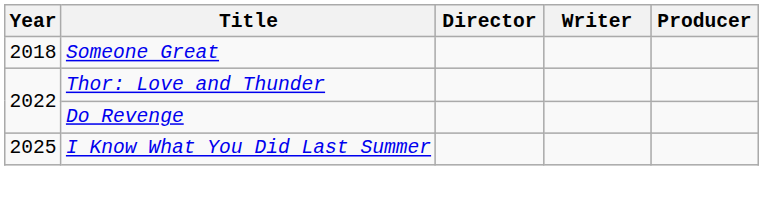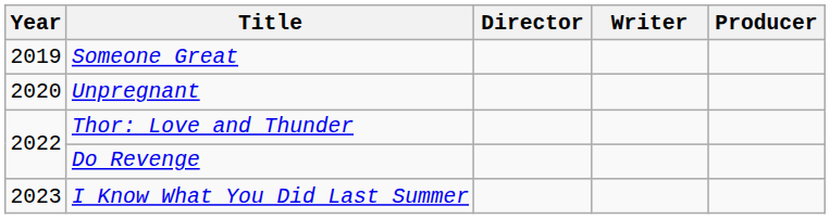 <table class="wikitable">
 <tr>
 <th>Year</th>
 <th>Title</th>
 <th width="65">Director</th>
 <th width="65">Writer</th>
 <th width="65">Producer</th>
 </tr>
 <tr>
-<td>2018</td>
+<td>2019</td>
 <td><em><a href='#'>Someone Great</a></em></td>
+<td></td>
+<td></td>
+<td></td>
+</tr>
+<tr>
+<td>2020</td>
+<td><em><a href='#'>Unpregnant</a></em></td>
 <td></td>
 <td></td>
 <td></td>
 </tr>
 <tr>
 <td rowspan=2>2022</td>
 <td><em><a href='#'>Thor: Love and Thunder</a></em></td>
 <td></td>
 <td></td>
 <td></td>
 </tr>
 <tr>
 <td><em><a href='#'>Do Revenge</a></em></td>
 <td></td>
 <td></td>
 <td></td>
 </tr>
 <tr>
-<td>2025</td>
+<td>2023</td>
 <td><em><a href='#'>I Know What You Did Last Summer</a></em></td>
 <td></td>
 <td></td>
 <td></td>
 </tr>
 </table>
